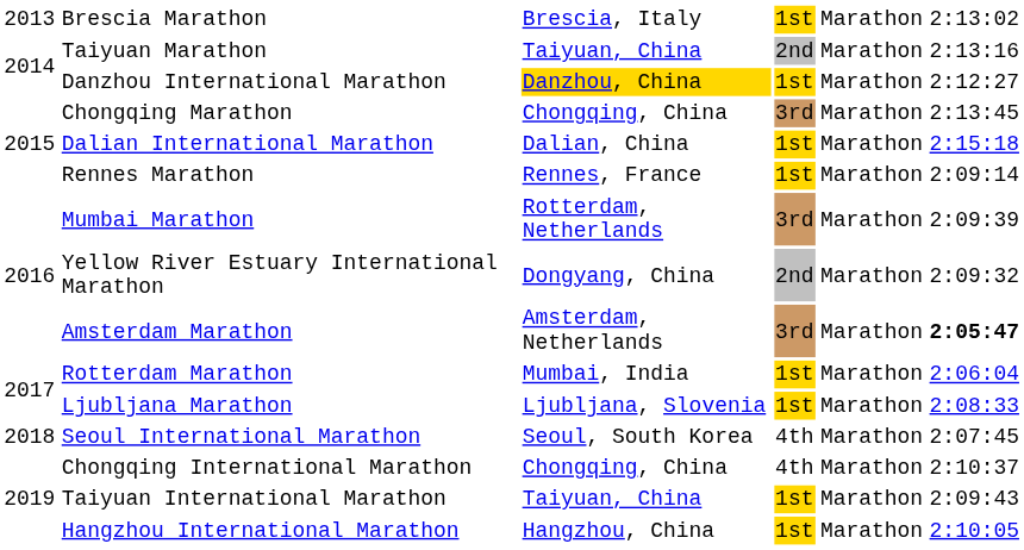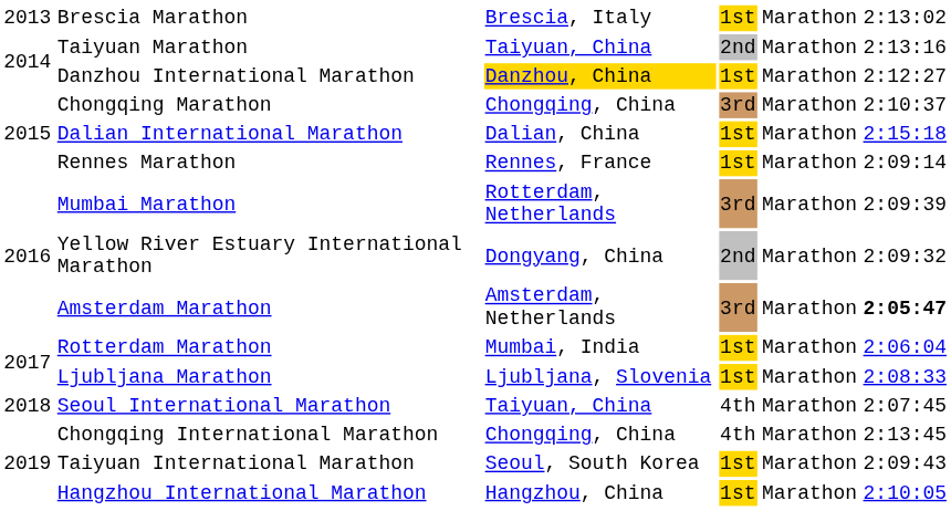 <table>
 <tr>
 <td>2013</td>
 <td>Brescia Marathon</td>
 <td><a href='#'>Brescia</a>, Italy</td>
 <td bgcolor="gold">1st</td>
 <td>Marathon</td>
 <td>2:13:02</td>
 </tr>
 <tr>
 <td rowspan=2>2014</td>
 <td>Taiyuan Marathon</td>
 <td><a href='#'>Taiyuan, China</a></td>
 <td bgcolor="silver">2nd</td>
 <td>Marathon</td>
 <td>2:13:16</td>
 </tr>
 <tr>
 <td>Danzhou International Marathon</td>
 <td style="background: gold;"><a href='#'>Danzhou</a>, China</td>
 <td bgcolor="gold">1st</td>
 <td>Marathon</td>
 <td>2:12:27</td>
 </tr>
 <tr>
 <td rowspan=3>2015</td>
 <td>Chongqing Marathon</td>
 <td><a href='#'>Chongqing</a>, China</td>
 <td bgcolor="cc9966">3rd</td>
 <td>Marathon</td>
-<td>2:13:45</td>
+<td>2:10:37</td>
 </tr>
 <tr>
 <td><a href='#'>Dalian International Marathon</a></td>
 <td><a href='#'>Dalian</a>, China</td>
 <td bgcolor="gold">1st</td>
 <td>Marathon</td>
 <td><a href='#'>2:15:18</a></td>
 </tr>
 <tr>
 <td>Rennes Marathon</td>
 <td><a href='#'>Rennes</a>, France</td>
 <td bgcolor="gold">1st</td>
 <td>Marathon</td>
 <td>2:09:14</td>
 </tr>
 <tr>
 <td rowspan=3>2016</td>
 <td><a href='#'>Mumbai Marathon</a></td>
 <td><a href='#'>Rotterdam</a>, <a href='#'>Netherlands</a></td>
 <td bgcolor="cc9966">3rd</td>
 <td>Marathon</td>
 <td>2:09:39</td>
 </tr>
 <tr>
 <td>Yellow River Estuary International Marathon</td>
 <td><a href='#'>Dongyang</a>, China</td>
 <td bgcolor="silver">2nd</td>
 <td>Marathon</td>
 <td>2:09:32</td>
 </tr>
 <tr>
 <td><a href='#'>Amsterdam Marathon</a></td>
 <td><a href='#'>Amsterdam</a>, Netherlands</td>
 <td bgcolor="cc9966">3rd</td>
 <td>Marathon</td>
 <td><strong>2:05:47</strong></td>
 </tr>
 <tr>
 <td rowspan=2>2017</td>
 <td><a href='#'>Rotterdam Marathon</a></td>
 <td><a href='#'>Mumbai</a>, India</td>
 <td bgcolor=gold>1st</td>
 <td>Marathon</td>
 <td><a href='#'>2:06:04</a></td>
 </tr>
 <tr>
 <td><a href='#'>Ljubljana Marathon</a></td>
 <td><a href='#'>Ljubljana</a>, <a href='#'>Slovenia</a></td>
 <td bgcolor=gold>1st</td>
 <td>Marathon</td>
 <td><a href='#'>2:08:33</a></td>
 </tr>
 <tr>
 <td>2018</td>
 <td><a href='#'>Seoul International Marathon</a></td>
-<td><a href='#'>Seoul</a>, South Korea</td>
+<td><a href='#'>Taiyuan, China</a></td>
 <td>4th</td>
 <td>Marathon</td>
 <td>2:07:45</td>
 </tr>
 <tr>
 <td rowspan=3>2019</td>
 <td>Chongqing International Marathon</td>
 <td><a href='#'>Chongqing</a>, China</td>
 <td>4th</td>
 <td>Marathon</td>
-<td>2:10:37</td>
+<td>2:13:45</td>
 </tr>
 <tr>
 <td>Taiyuan International Marathon</td>
-<td><a href='#'>Taiyuan, China</a></td>
+<td><a href='#'>Seoul</a>, South Korea</td>
 <td bgcolor="gold">1st</td>
 <td>Marathon</td>
 <td>2:09:43</td>
 </tr>
 <tr>
 <td><a href='#'>Hangzhou International Marathon</a></td>
 <td><a href='#'>Hangzhou</a>, China</td>
 <td bgcolor=gold>1st</td>
 <td>Marathon</td>
 <td><a href='#'>2:10:05</a></td>
 </tr>
 </table>
